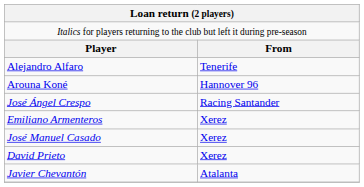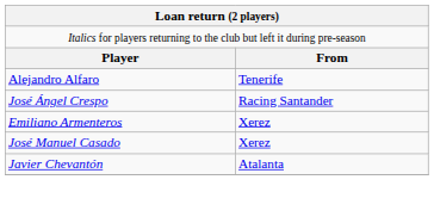 <table class="wikitable collapsible collapsed">
 <tr>
 <th colspan="2" width="500"> <strong>Loan return</strong> <small>(2 players)</small></th>
 </tr>
 <tr>
 <td colspan="2" align="center"><small><em>Italics</em> for players returning to the club but left it during pre-season</small></td>
 </tr>
 <tr>
 <th>Player</th>
 <th>From</th>
 </tr>
 <tr>
 <td> <a href='#'>Alejandro Alfaro</a></td>
 <td> <a href='#'>Tenerife</a></td>
 </tr>
 <tr>
-<td> <a href='#'>Arouna Koné</a></td>
-<td> <a href='#'>Hannover 96</a></td>
-</tr>
-<tr>
 <td> <em><a href='#'>José Ángel Crespo</a></em></td>
 <td> <a href='#'>Racing Santander</a></td>
 </tr>
 <tr>
 <td> <em><a href='#'>Emiliano Armenteros</a></em></td>
 <td> <a href='#'>Xerez</a></td>
 </tr>
 <tr>
 <td> <em><a href='#'>José Manuel Casado</a></em></td>
 <td> <a href='#'>Xerez</a></td>
 </tr>
 <tr>
-<td> <em><a href='#'>David Prieto</a></em></td>
-<td> <a href='#'>Xerez</a></td>
-</tr>
-<tr>
 <td> <em><a href='#'>Javier Chevantón</a></em></td>
 <td> <a href='#'>Atalanta</a></td>
 </tr>
 <tr>
 </tr>
 </table>
